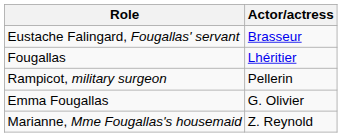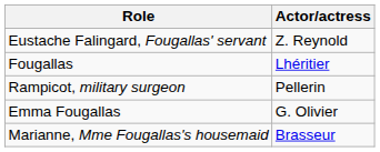 <table class="wikitable">
 <tr>
 <th>Role</th>
 <th>Actor/actress</th>
 </tr>
 <tr ----bgcolor="#F0FFFF">
 <td>Eustache Falingard, <em>Fougallas' servant</em></td>
-<td><a href='#'>Brasseur</a></td>
+<td>Z. Reynold</td>
 </tr>
 <tr ----bgcolor="#F0FFFF">
 <td>Fougallas</td>
 <td><a href='#'>Lhéritier</a></td>
 </tr>
 <tr ----bgcolor="#F0FFFF">
 <td>Rampicot, <em>military surgeon</em></td>
 <td>Pellerin</td>
 </tr>
 <tr ----bgcolor="#FFF7F7">
 <td>Emma Fougallas</td>
 <td>G. Olivier</td>
 </tr>
 <tr ----bgcolor="#FFF7F7">
 <td>Marianne, <em>Mme Fougallas's housemaid</em></td>
-<td>Z. Reynold</td>
+<td><a href='#'>Brasseur</a></td>
 </tr>
 </table>
